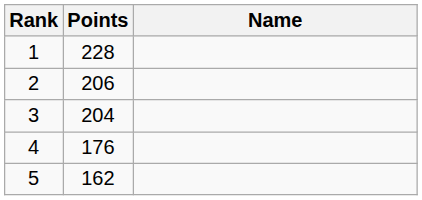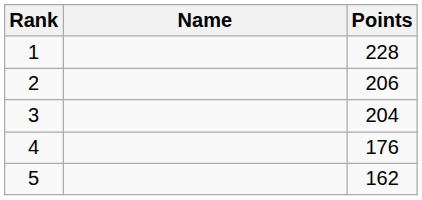 <table class="wikitable" border="1" style="text-align:center">
 <tr>
 <th width=30>Rank</th>
+<th width=220>Name</th>
 <th width=25>Points</th>
-<th width=220>Name</th>
 </tr>
 <tr>
 <td>1</td>
+<td align="left"></td>
 <td>228</td>
-<td align="left"></td>
 </tr>
 <tr>
 <td>2</td>
+<td align="left"></td>
 <td>206</td>
-<td align="left"></td>
 </tr>
 <tr>
 <td>3</td>
+<td align="left"></td>
 <td>204</td>
-<td align="left"></td>
 </tr>
 <tr>
 <td>4</td>
+<td align="left"></td>
 <td>176</td>
-<td align="left"></td>
 </tr>
 <tr>
 <td>5</td>
+<td align="left"></td>
 <td>162</td>
-<td align="left"></td>
 </tr>
 </table>
